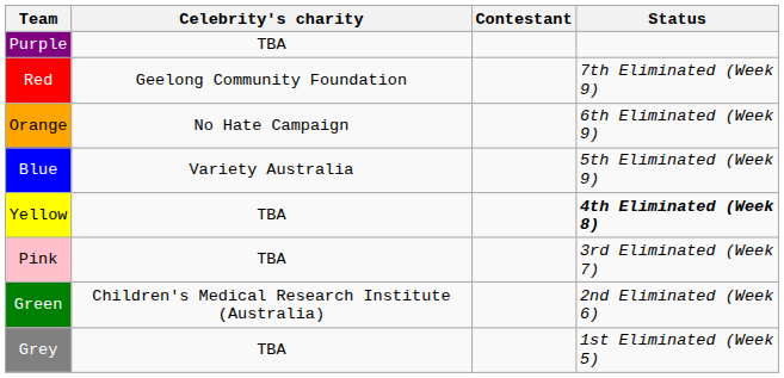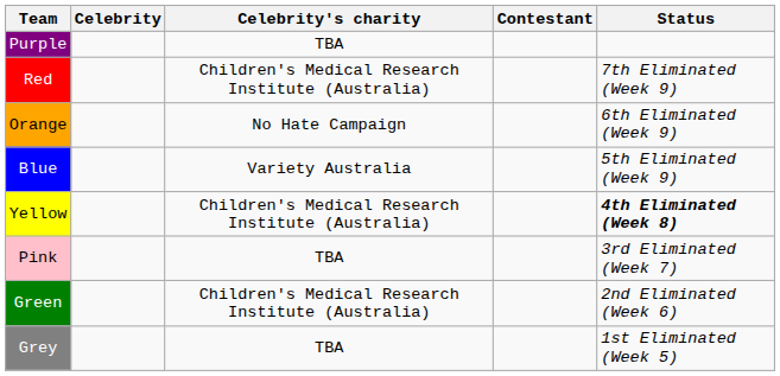 <table class="wikitable sortable" style="margin:auto; text-align:center;">
 <tr>
 <th>Team</th>
+<th>Celebrity</th>
 <th>Celebrity's charity</th>
 <th>Contestant</th>
 <th>Status</th>
 </tr>
 <tr>
 <td style="background:purple; color:white;">Purple</td>
+<td></td>
 <td>TBA</td>
 <td></td>
 <td style="text-align:left"></td>
 </tr>
 <tr>
 <td style="background:red; color:white;">Red</td>
-<td>Geelong Community Foundation</td>
+<td></td>
+<td>Children's Medical Research Institute (Australia)</td>
 <td></td>
 <td style="text-align:left"><em>7th Eliminated (Week 9)</em></td>
 </tr>
 <tr>
 <td style="background:orange; color:black;">Orange</td>
+<td></td>
 <td>No Hate Campaign</td>
 <td></td>
 <td style="text-align:left"><em>6th Eliminated (Week 9)</em></td>
 </tr>
 <tr>
 <td style="background:blue; color:white;">Blue</td>
+<td></td>
 <td>Variety Australia</td>
 <td></td>
 <td style="text-align:left"><em>5th Eliminated (Week 9) </em></td>
 </tr>
 <tr>
 <td style="background:yellow; color:black;">Yellow</td>
-<td>TBA</td>
+<td></td>
+<td>Children's Medical Research Institute (Australia)</td>
 <td></td>
 <td style="text-align:left"><strong><em>4th Eliminated (Week 8)</em></strong></td>
 </tr>
 <tr>
 <td style="background:pink; color:black;">Pink</td>
+<td></td>
 <td>TBA</td>
 <td></td>
 <td style="text-align:left"><em>3rd Eliminated (Week 7)</em></td>
 </tr>
 <tr>
 <td style="background:green; color:white;">Green</td>
+<td></td>
 <td>Children's Medical Research Institute (Australia)</td>
 <td></td>
 <td style="text-align:left"><em>2nd Eliminated (Week 6)</em></td>
 </tr>
 <tr>
 <td style="background:grey; color:white;">Grey</td>
+<td></td>
 <td>TBA</td>
 <td></td>
 <td style="text-align:left"><em>1st Eliminated (Week 5)</em></td>
 </tr>
 </table>
